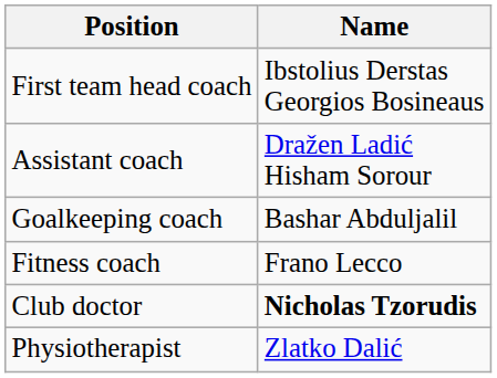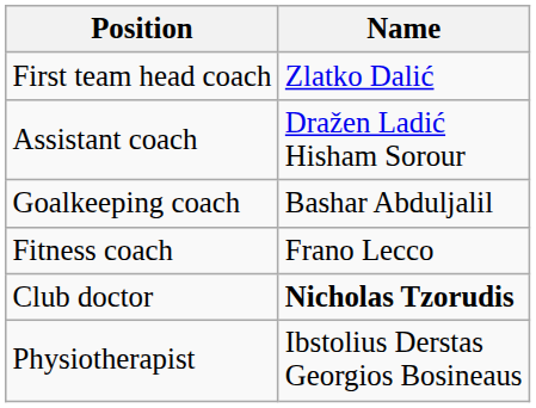 <table class="wikitable">
 <tr>
 <th>Position</th>
 <th>Name</th>
 </tr>
 <tr>
 <td>First team head coach</td>
-<td>Ibstolius Derstas<br>Georgios Bosineaus</td>
+<td> <a href='#'>Zlatko Dalić</a></td>
 </tr>
 <tr>
 <td>Assistant coach</td>
 <td> <a href='#'>Dražen Ladić</a><br> Hisham Sorour</td>
 </tr>
 <tr>
 <td>Goalkeeping coach</td>
 <td> Bashar Abduljalil</td>
 </tr>
 <tr>
 <td>Fitness coach</td>
 <td> Frano Lecco</td>
 </tr>
 <tr>
 <td>Club doctor</td>
 <td><strong> Nicholas Tzorudis</strong></td>
 </tr>
 <tr>
 <td>Physiotherapist</td>
-<td> <a href='#'>Zlatko Dalić</a></td>
+<td>Ibstolius Derstas<br>Georgios Bosineaus</td>
 </tr>
 </table>
